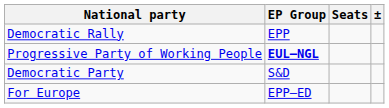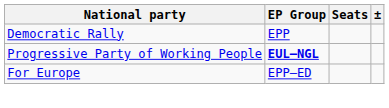 <table class="wikitable">
 <tr>
 <th>National party</th>
 <th>EP Group</th>
 <th>Seats</th>
 <th>±</th>
 </tr>
 <tr>
 <td> <a href='#'>Democratic Rally</a></td>
 <td> <a href='#'>EPP</a></td>
 <td></td>
 <td></td>
 </tr>
 <tr>
 <td> <a href='#'>Progressive Party of Working People</a></td>
 <td><strong> <a href='#'>EUL–NGL</a></strong></td>
 <td></td>
 <td></td>
 </tr>
 <tr>
-<td> <a href='#'>Democratic Party</a></td>
-<td> <a href='#'>S&D</a></td>
-<td></td>
-<td></td>
-</tr>
-<tr>
 <td> <a href='#'>For Europe</a></td>
 <td> <a href='#'>EPP–ED</a></td>
 <td></td>
 <td></td>
 </tr>
 </table>
